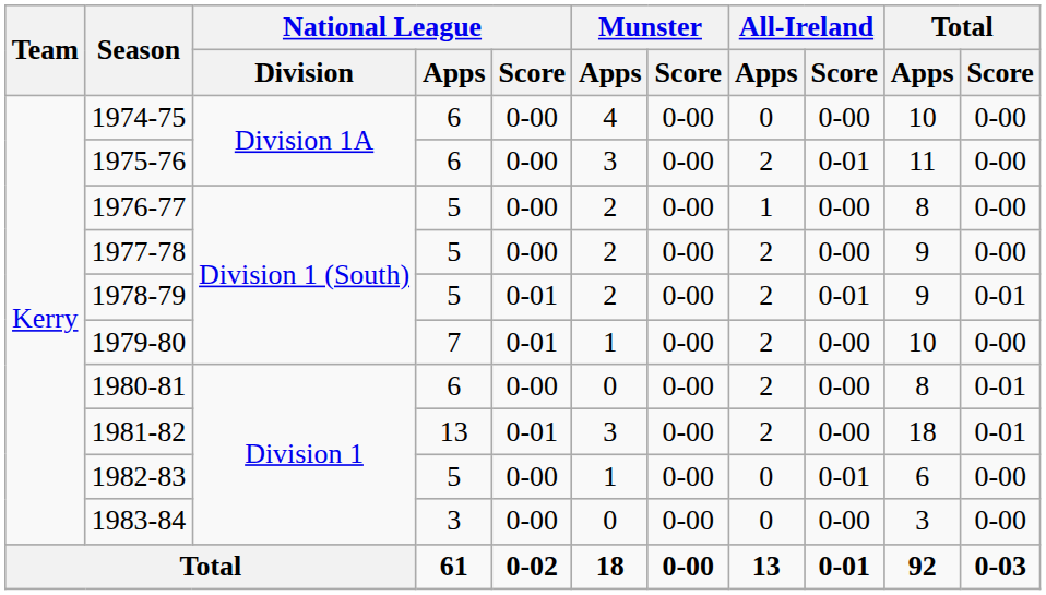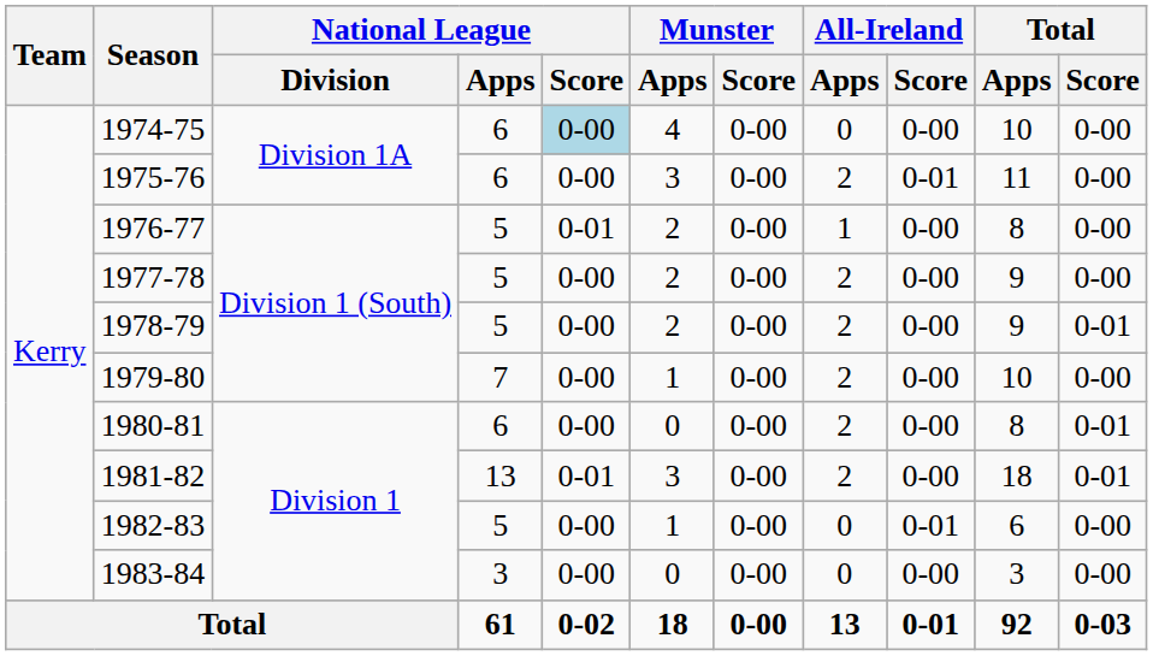 <table class="wikitable" style="text-align:center">
 <tr>
 <th rowspan="2">Team</th>
 <th rowspan="2">Season</th>
 <th colspan="3"><a href='#'>National League</a></th>
 <th colspan="2"><a href='#'>Munster</a></th>
 <th colspan="2"><a href='#'>All-Ireland</a></th>
 <th colspan="2">Total</th>
 </tr>
 <tr>
 <th>Division</th>
 <th>Apps</th>
 <th>Score</th>
 <th>Apps</th>
 <th>Score</th>
 <th>Apps</th>
 <th>Score</th>
 <th>Apps</th>
 <th>Score</th>
 </tr>
 <tr>
 <td rowspan="10"><a href='#'>Kerry</a></td>
 <td>1974-75</td>
 <td rowspan="2"><a href='#'>Division 1A</a></td>
 <td>6</td>
-<td>0-00</td>
+<td style="background: lightblue;">0-00</td>
 <td>4</td>
 <td>0-00</td>
 <td>0</td>
 <td>0-00</td>
 <td>10</td>
 <td>0-00</td>
 </tr>
 <tr>
 <td>1975-76</td>
 <td>6</td>
 <td>0-00</td>
 <td>3</td>
 <td>0-00</td>
 <td>2</td>
 <td>0-01</td>
 <td>11</td>
 <td>0-00</td>
 </tr>
 <tr>
 <td>1976-77</td>
 <td rowspan="4"><a href='#'>Division 1 (South)</a></td>
 <td>5</td>
-<td>0-00</td>
+<td>0-01</td>
 <td>2</td>
 <td>0-00</td>
 <td>1</td>
 <td>0-00</td>
 <td>8</td>
 <td>0-00</td>
 </tr>
 <tr>
 <td>1977-78</td>
 <td>5</td>
 <td>0-00</td>
 <td>2</td>
 <td>0-00</td>
 <td>2</td>
 <td>0-00</td>
 <td>9</td>
 <td>0-00</td>
 </tr>
 <tr>
 <td>1978-79</td>
 <td>5</td>
-<td>0-01</td>
+<td>0-00</td>
 <td>2</td>
 <td>0-00</td>
 <td>2</td>
-<td>0-01</td>
+<td>0-00</td>
 <td>9</td>
 <td>0-01</td>
 </tr>
 <tr>
 <td>1979-80</td>
 <td>7</td>
-<td>0-01</td>
+<td>0-00</td>
 <td>1</td>
 <td>0-00</td>
 <td>2</td>
 <td>0-00</td>
 <td>10</td>
 <td>0-00</td>
 </tr>
 <tr>
 <td>1980-81</td>
 <td rowspan="4"><a href='#'>Division 1</a></td>
 <td>6</td>
 <td>0-00</td>
 <td>0</td>
 <td>0-00</td>
 <td>2</td>
 <td>0-00</td>
 <td>8</td>
 <td>0-01</td>
 </tr>
 <tr>
 <td>1981-82</td>
 <td>13</td>
 <td>0-01</td>
 <td>3</td>
 <td>0-00</td>
 <td>2</td>
 <td>0-00</td>
 <td>18</td>
 <td>0-01</td>
 </tr>
 <tr>
 <td>1982-83</td>
 <td>5</td>
 <td>0-00</td>
 <td>1</td>
 <td>0-00</td>
 <td>0</td>
 <td>0-01</td>
 <td>6</td>
 <td>0-00</td>
 </tr>
 <tr>
 <td>1983-84</td>
 <td>3</td>
 <td>0-00</td>
 <td>0</td>
 <td>0-00</td>
 <td>0</td>
 <td>0-00</td>
 <td>3</td>
 <td>0-00</td>
 </tr>
 <tr>
 <th colspan="3">Total</th>
 <td><strong>61</strong></td>
 <td><strong>0-02</strong></td>
 <td><strong>18</strong></td>
 <td><strong>0-00</strong></td>
 <td><strong>13</strong></td>
 <td><strong>0-01</strong></td>
 <td><strong>92</strong></td>
 <td><strong>0-03</strong></td>
 </tr>
 </table>
